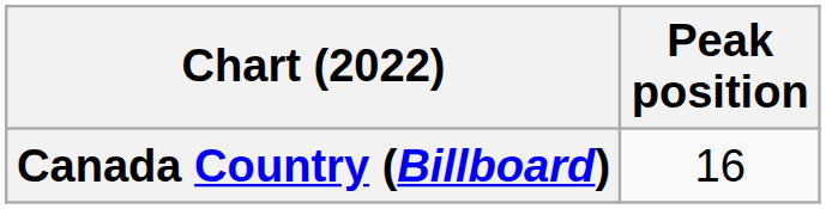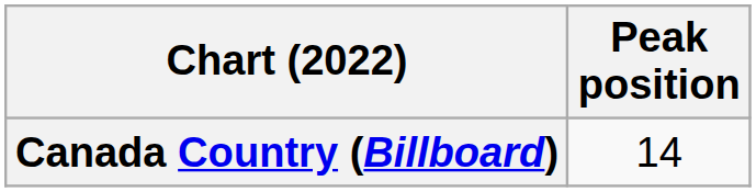 <table class="wikitable sortable plainrowheaders" style="text-align:center;">
 <tr>
 <th>Chart (2022)</th>
 <th>Peak <br> position</th>
 </tr>
 <tr>
 <th scope="row">Canada <a href='#'>Country</a> (<a href='#'><em>Billboard</em></a>)</th>
-<td>16</td>
+<td>14</td>
 </tr>
 </table>
